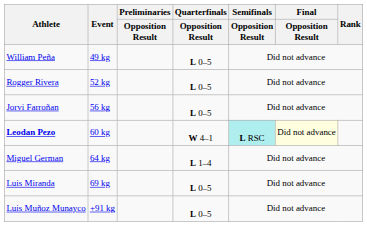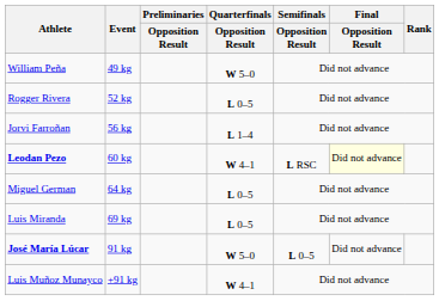 <table class="wikitable" border="1" style="font-size:90%">
 <tr>
 <th rowspan=2>Athlete</th>
 <th rowspan=2>Event</th>
 <th>Preliminaries</th>
 <th>Quarterfinals</th>
 <th>Semifinals</th>
 <th>Final</th>
 <th rowspan="2">Rank</th>
 </tr>
 <tr>
 <th>Opposition<br>Result</th>
 <th>Opposition<br>Result</th>
 <th>Opposition<br>Result</th>
 <th>Opposition<br>Result</th>
 </tr>
 <tr align=center>
 <td align=left><a href='#'>William Peña</a></td>
 <td align=left><a href='#'>49 kg</a></td>
 <td></td>
-<td><br><strong>L</strong> 0–5</td>
+<td><br><strong>W</strong> 5–0</td>
 <td colspan=3>Did not advance</td>
 </tr>
 <tr align=center>
 <td align=left><a href='#'>Rogger Rivera</a></td>
 <td align=left><a href='#'>52 kg</a></td>
 <td></td>
 <td><br><strong>L</strong> 0–5</td>
 <td colspan=3>Did not advance</td>
 </tr>
 <tr align=center>
 <td align=left><a href='#'>Jorvi Farroñan</a></td>
 <td align=left><a href='#'>56 kg</a></td>
 <td></td>
-<td><br><strong>L</strong> 0–5</td>
+<td><br><strong>L</strong> 1–4</td>
 <td colspan=3>Did not advance</td>
 </tr>
 <tr align=center>
 <td align=left><strong><a href='#'>Leodan Pezo</a></strong></td>
 <td align=left><a href='#'>60 kg</a></td>
 <td></td>
 <td><br><strong>W</strong> 4–1</td>
-<td style="background: paleturquoise;"><br><strong>L</strong> RSC</td>
+<td><br><strong>L</strong> RSC</td>
 <td style="background: lightyellow;">Did not advance</td>
 <td></td>
 </tr>
 <tr align=center>
 <td align=left><a href='#'>Miguel German</a></td>
 <td align=left><a href='#'>64 kg</a></td>
 <td></td>
-<td><br><strong>L</strong> 1–4</td>
+<td><br><strong>L</strong> 0–5</td>
 <td colspan=3>Did not advance</td>
 </tr>
 <tr align=center>
 <td align=left><a href='#'>Luis Miranda</a></td>
 <td align=left><a href='#'>69 kg</a></td>
 <td></td>
 <td><br><strong>L</strong> 0–5</td>
 <td colspan=3>Did not advance</td>
 </tr>
 <tr align=center>
+<td align=left><strong><a href='#'>José María Lúcar</a></strong></td>
+<td align=left><a href='#'>91 kg</a></td>
+<td></td>
+<td><br><strong>W</strong> 5–0</td>
+<td><br><strong>L</strong> 0–5</td>
+<td>Did not advance</td>
+<td></td>
+</tr>
+<tr align=center>
 <td align=left><a href='#'>Luis Muñoz Munayco</a></td>
 <td align=left><a href='#'>+91 kg</a></td>
 <td></td>
-<td><br><strong>L</strong> 0–5</td>
+<td><br><strong>W</strong> 4–1</td>
 <td colspan=3>Did not advance</td>
 </tr>
 </table>
